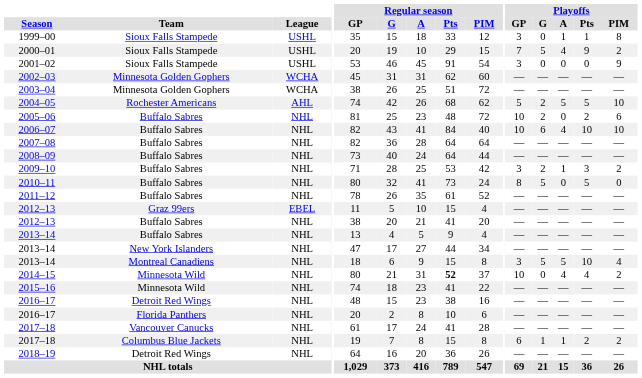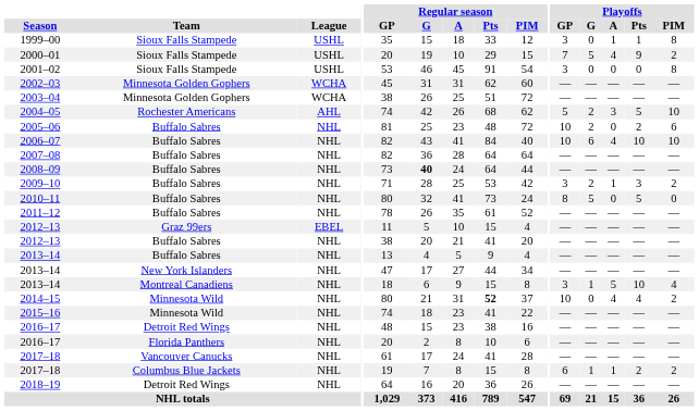 <table border="0" cellpadding="1" cellspacing="0" style="text-align:center; width:60em;">
 <tr bgcolor="#e0e0e0">
 <th colspan="3" bgcolor="#ffffff"></th>
 <th rowspan="99" bgcolor="#ffffff"></th>
 <th colspan="5"><a href='#'>Regular season</a></th>
 <th rowspan="99" bgcolor="#ffffff"></th>
 <th colspan="5"><a href='#'>Playoffs</a></th>
 </tr>
 <tr bgcolor="#e0e0e0">
 <th><a href='#'>Season</a></th>
 <th>Team</th>
 <th>League</th>
 <th>GP</th>
 <th><a href='#'>G</a></th>
 <th><a href='#'>A</a></th>
 <th><a href='#'>Pts</a></th>
 <th><a href='#'>PIM</a></th>
 <th>GP</th>
 <th>G</th>
 <th>A</th>
 <th>Pts</th>
 <th>PIM</th>
 </tr>
 <tr>
 <td>1999–00</td>
 <td><a href='#'>Sioux Falls Stampede</a></td>
 <td><a href='#'>USHL</a></td>
 <td>35</td>
 <td>15</td>
 <td>18</td>
 <td>33</td>
 <td>12</td>
 <td>3</td>
 <td>0</td>
 <td>1</td>
 <td>1</td>
 <td>8</td>
 </tr>
 <tr bgcolor="#f0f0f0">
 <td>2000–01</td>
 <td>Sioux Falls Stampede</td>
 <td>USHL</td>
 <td>20</td>
 <td>19</td>
 <td>10</td>
 <td>29</td>
 <td>15</td>
 <td>7</td>
 <td>5</td>
 <td>4</td>
 <td>9</td>
 <td>2</td>
 </tr>
 <tr>
 <td>2001–02</td>
 <td>Sioux Falls Stampede</td>
 <td>USHL</td>
 <td>53</td>
 <td>46</td>
 <td>45</td>
 <td>91</td>
 <td>54</td>
 <td>3</td>
 <td>0</td>
 <td>0</td>
 <td>0</td>
-<td>9</td>
+<td>8</td>
 </tr>
 <tr bgcolor="#f0f0f0">
 <td><a href='#'>2002–03</a></td>
 <td><a href='#'>Minnesota Golden Gophers</a></td>
 <td><a href='#'>WCHA</a></td>
 <td>45</td>
 <td>31</td>
 <td>31</td>
 <td>62</td>
 <td>60</td>
 <td>—</td>
 <td>—</td>
 <td>—</td>
 <td>—</td>
 <td>—</td>
 </tr>
 <tr>
 <td><a href='#'>2003–04</a></td>
 <td>Minnesota Golden Gophers</td>
 <td>WCHA</td>
 <td>38</td>
 <td>26</td>
 <td>25</td>
 <td>51</td>
 <td>72</td>
 <td>—</td>
 <td>—</td>
 <td>—</td>
 <td>—</td>
 <td>—</td>
 </tr>
 <tr bgcolor="#f0f0f0">
 <td><a href='#'>2004–05</a></td>
 <td><a href='#'>Rochester Americans</a></td>
 <td><a href='#'>AHL</a></td>
 <td>74</td>
 <td>42</td>
 <td>26</td>
 <td>68</td>
 <td>62</td>
 <td>5</td>
 <td>2</td>
-<td>5</td>
+<td>3</td>
 <td>5</td>
 <td>10</td>
 </tr>
 <tr>
 <td><a href='#'>2005–06</a></td>
 <td><a href='#'>Buffalo Sabres</a></td>
 <td><a href='#'>NHL</a></td>
 <td>81</td>
 <td>25</td>
 <td>23</td>
 <td>48</td>
 <td>72</td>
 <td>10</td>
 <td>2</td>
 <td>0</td>
 <td>2</td>
 <td>6</td>
 </tr>
 <tr bgcolor="#f0f0f0">
 <td><a href='#'>2006–07</a></td>
 <td>Buffalo Sabres</td>
 <td>NHL</td>
 <td>82</td>
 <td>43</td>
 <td>41</td>
 <td>84</td>
 <td>40</td>
 <td>10</td>
 <td>6</td>
 <td>4</td>
 <td>10</td>
 <td>10</td>
 </tr>
 <tr>
 <td><a href='#'>2007–08</a></td>
 <td>Buffalo Sabres</td>
 <td>NHL</td>
 <td>82</td>
 <td>36</td>
 <td>28</td>
 <td>64</td>
 <td>64</td>
 <td>—</td>
 <td>—</td>
 <td>—</td>
 <td>—</td>
 <td>—</td>
 </tr>
 <tr bgcolor="#f0f0f0">
 <td><a href='#'>2008–09</a></td>
 <td>Buffalo Sabres</td>
 <td>NHL</td>
 <td>73</td>
-<td>40</td>
+<td><strong>40</strong></td>
 <td>24</td>
 <td>64</td>
 <td>44</td>
 <td>—</td>
 <td>—</td>
 <td>—</td>
 <td>—</td>
 <td>—</td>
 </tr>
 <tr>
 <td><a href='#'>2009–10</a></td>
 <td>Buffalo Sabres</td>
 <td>NHL</td>
 <td>71</td>
 <td>28</td>
 <td>25</td>
 <td>53</td>
 <td>42</td>
 <td>3</td>
 <td>2</td>
 <td>1</td>
 <td>3</td>
 <td>2</td>
 </tr>
 <tr bgcolor="#f0f0f0">
 <td><a href='#'>2010–11</a></td>
 <td>Buffalo Sabres</td>
 <td>NHL</td>
 <td>80</td>
 <td>32</td>
 <td>41</td>
 <td>73</td>
 <td>24</td>
 <td>8</td>
 <td>5</td>
 <td>0</td>
 <td>5</td>
 <td>0</td>
 </tr>
 <tr>
 <td><a href='#'>2011–12</a></td>
 <td>Buffalo Sabres</td>
 <td>NHL</td>
 <td>78</td>
 <td>26</td>
 <td>35</td>
 <td>61</td>
 <td>52</td>
 <td>—</td>
 <td>—</td>
 <td>—</td>
 <td>—</td>
 <td>—</td>
 </tr>
 <tr bgcolor="#f0f0f0">
 <td><a href='#'>2012–13</a></td>
 <td><a href='#'>Graz 99ers</a></td>
 <td><a href='#'>EBEL</a></td>
 <td>11</td>
 <td>5</td>
 <td>10</td>
 <td>15</td>
 <td>4</td>
 <td>—</td>
 <td>—</td>
 <td>—</td>
 <td>—</td>
 <td>—</td>
 </tr>
 <tr>
 <td><a href='#'>2012–13</a></td>
 <td>Buffalo Sabres</td>
 <td>NHL</td>
 <td>38</td>
 <td>20</td>
 <td>21</td>
 <td>41</td>
 <td>20</td>
 <td>—</td>
 <td>—</td>
 <td>—</td>
 <td>—</td>
 <td>—</td>
 </tr>
 <tr bgcolor="#f0f0f0">
 <td><a href='#'>2013–14</a></td>
 <td>Buffalo Sabres</td>
 <td>NHL</td>
 <td>13</td>
 <td>4</td>
 <td>5</td>
 <td>9</td>
 <td>4</td>
 <td>—</td>
 <td>—</td>
 <td>—</td>
 <td>—</td>
 <td>—</td>
 </tr>
 <tr>
 <td>2013–14</td>
 <td><a href='#'>New York Islanders</a></td>
 <td>NHL</td>
 <td>47</td>
 <td>17</td>
 <td>27</td>
 <td>44</td>
 <td>34</td>
 <td>—</td>
 <td>—</td>
 <td>—</td>
 <td>—</td>
 <td>—</td>
 </tr>
 <tr bgcolor="#f0f0f0">
 <td>2013–14</td>
 <td><a href='#'>Montreal Canadiens</a></td>
 <td>NHL</td>
 <td>18</td>
 <td>6</td>
 <td>9</td>
 <td>15</td>
 <td>8</td>
 <td>3</td>
-<td>5</td>
+<td>1</td>
 <td>5</td>
 <td>10</td>
 <td>4</td>
 </tr>
 <tr>
 <td><a href='#'>2014–15</a></td>
 <td><a href='#'>Minnesota Wild</a></td>
 <td>NHL</td>
 <td>80</td>
 <td>21</td>
 <td>31</td>
 <td><strong>52</strong></td>
 <td>37</td>
 <td>10</td>
 <td>0</td>
 <td>4</td>
 <td>4</td>
 <td>2</td>
 </tr>
 <tr bgcolor="#f0f0f0">
 <td><a href='#'>2015–16</a></td>
 <td>Minnesota Wild</td>
 <td>NHL</td>
 <td>74</td>
 <td>18</td>
 <td>23</td>
 <td>41</td>
 <td>22</td>
 <td>—</td>
 <td>—</td>
 <td>—</td>
 <td>—</td>
 <td>—</td>
 </tr>
 <tr>
 <td><a href='#'>2016–17</a></td>
 <td><a href='#'>Detroit Red Wings</a></td>
 <td>NHL</td>
 <td>48</td>
 <td>15</td>
 <td>23</td>
 <td>38</td>
 <td>16</td>
 <td>—</td>
 <td>—</td>
 <td>—</td>
 <td>—</td>
 <td>—</td>
 </tr>
 <tr bgcolor="#f0f0f0">
 <td>2016–17</td>
 <td><a href='#'>Florida Panthers</a></td>
 <td>NHL</td>
 <td>20</td>
 <td>2</td>
 <td>8</td>
 <td>10</td>
 <td>6</td>
 <td>—</td>
 <td>—</td>
 <td>—</td>
 <td>—</td>
 <td>—</td>
 </tr>
 <tr>
 <td><a href='#'>2017–18</a></td>
 <td><a href='#'>Vancouver Canucks</a></td>
 <td>NHL</td>
 <td>61</td>
 <td>17</td>
 <td>24</td>
 <td>41</td>
 <td>28</td>
 <td>—</td>
 <td>—</td>
 <td>—</td>
 <td>—</td>
 <td>—</td>
 </tr>
 <tr bgcolor="#f0f0f0">
 <td>2017–18</td>
 <td><a href='#'>Columbus Blue Jackets</a></td>
 <td>NHL</td>
 <td>19</td>
 <td>7</td>
 <td>8</td>
 <td>15</td>
 <td>8</td>
 <td>6</td>
 <td>1</td>
 <td>1</td>
 <td>2</td>
 <td>2</td>
 </tr>
 <tr>
 <td><a href='#'>2018–19</a></td>
 <td>Detroit Red Wings</td>
 <td>NHL</td>
 <td>64</td>
 <td>16</td>
 <td>20</td>
 <td>36</td>
 <td>26</td>
 <td>—</td>
 <td>—</td>
 <td>—</td>
 <td>—</td>
 <td>—</td>
 </tr>
 <tr bgcolor="#e0e0e0">
 <th colspan="3">NHL totals</th>
 <th>1,029</th>
 <th>373</th>
 <th>416</th>
 <th>789</th>
 <th>547</th>
 <th>69</th>
 <th>21</th>
 <th>15</th>
 <th>36</th>
 <th>26</th>
 </tr>
 </table>
